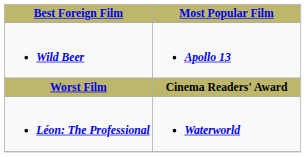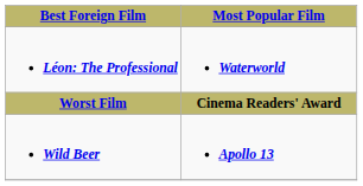 <table class=wikitable>
 <tr>
 <th style="background:#BDB76B; width: 50%"><a href='#'>Best Foreign Film</a></th>
 <th style="background:#BDB76B; width: 50%"><a href='#'>Most Popular Film</a></th>
 </tr>
 <tr>
-<td valign="top"><br><ul><li><strong><em><a href='#'>Wild Beer</a></em></strong></li></ul></td>
-<td valign="top"><br><ul><li><strong><em><a href='#'>Apollo 13</a></em></strong></li></ul></td>
+<td valign="top"><br><ul><li><strong><em><a href='#'>Léon: The Professional</a></em></strong></li></ul></td>
+<td valign="top"><br><ul><li><strong><em><a href='#'>Waterworld</a></em></strong></li></ul></td>
 </tr>
 <tr>
 <th style="background:#BDB76B; width: 50%"><a href='#'>Worst Film</a></th>
 <th style="background:#BDB76B; width: 50%">Cinema Readers' Award</th>
 </tr>
 <tr>
-<td valign="top"><br><ul><li><strong><em><a href='#'>Léon: The Professional</a></em></strong></li></ul></td>
-<td valign="top"><br><ul><li><strong><em><a href='#'>Waterworld</a></em></strong></li></ul></td>
+<td valign="top"><br><ul><li><strong><em><a href='#'>Wild Beer</a></em></strong></li></ul></td>
+<td valign="top"><br><ul><li><strong><em><a href='#'>Apollo 13</a></em></strong></li></ul></td>
 </tr>
 <tr>
 </tr>
 </table>
